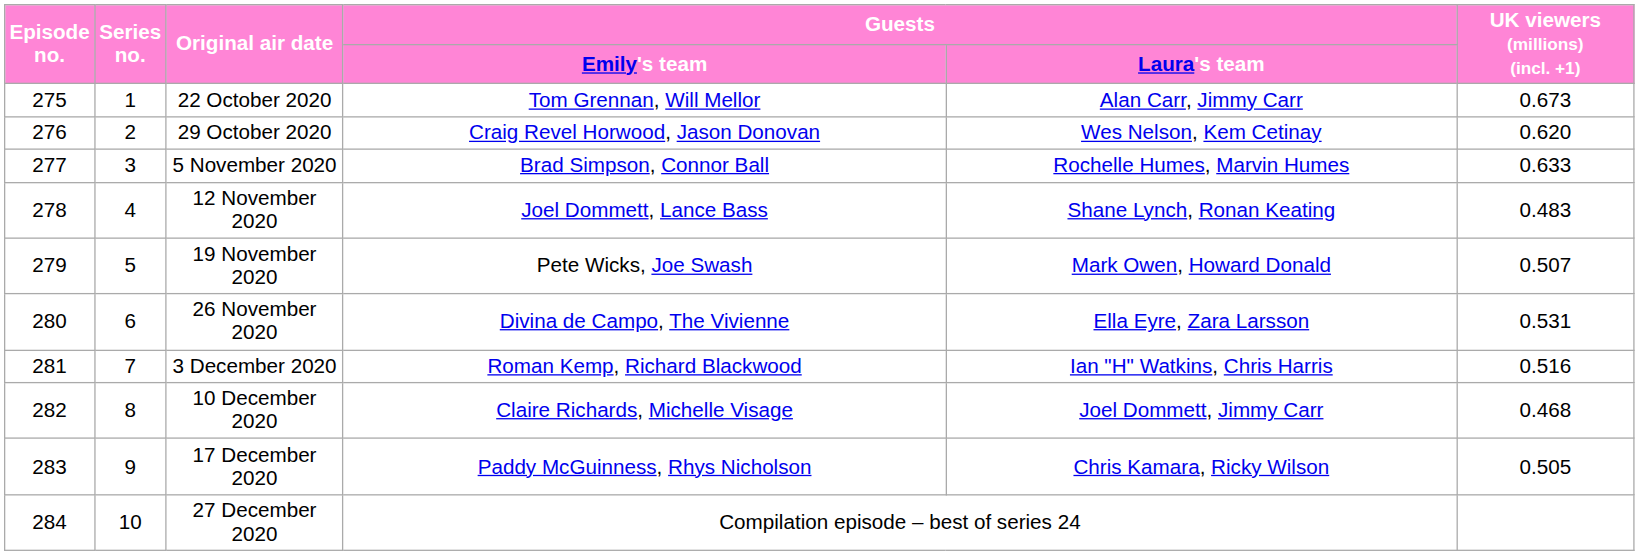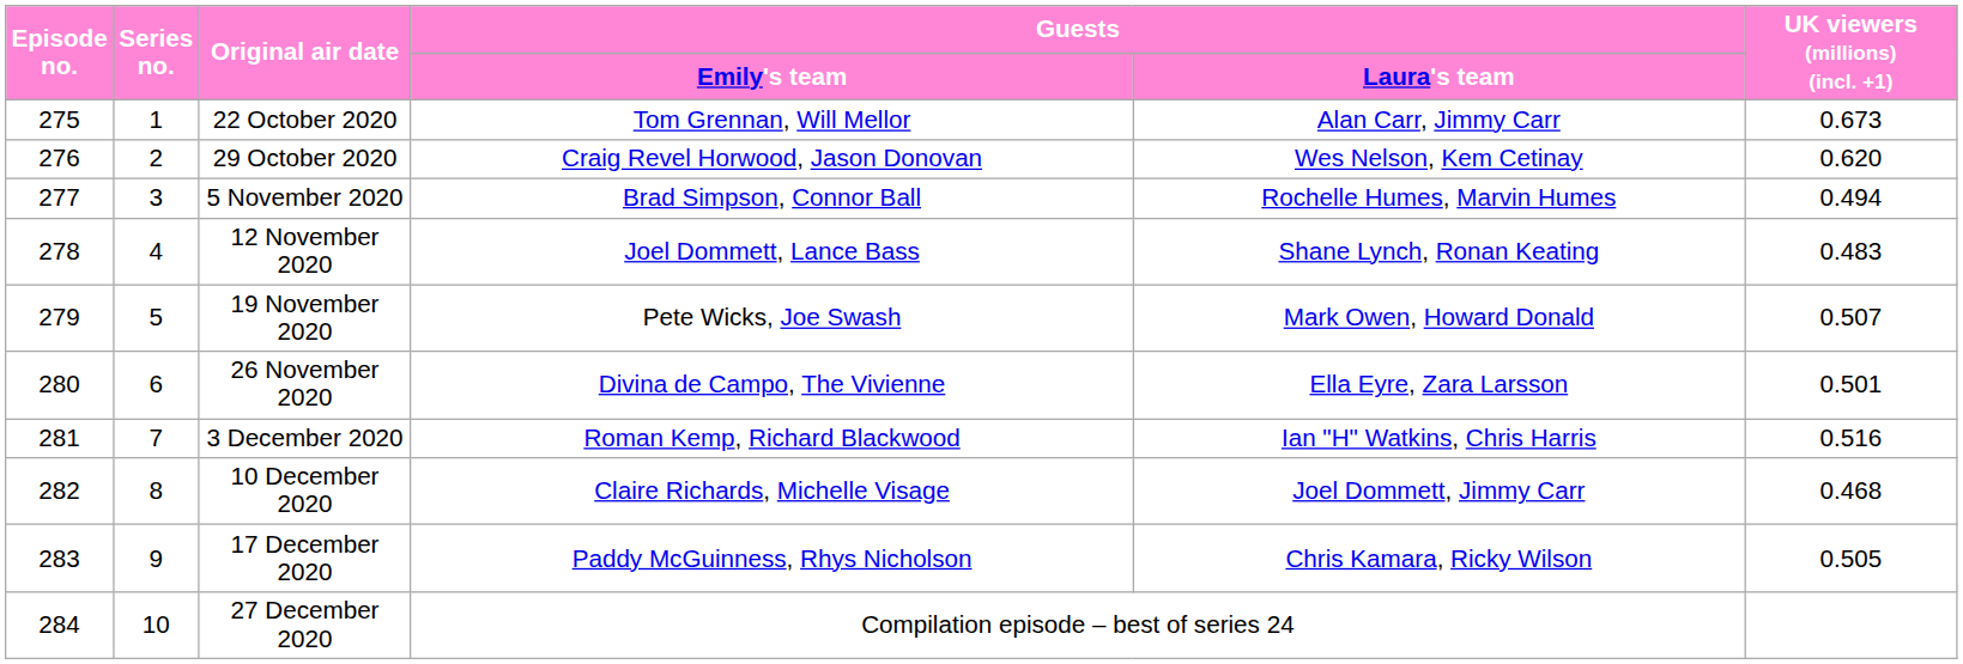 <table class="wikitable" style="width:100%; background:#fff; text-align:center;">
 <tr style="color:White" #008000;>
 <th rowspan="2" style="background:#ff85d6; width:20px;">Episode<br>no.</th>
 <th rowspan="2" style="background:#ff85d6; width:20px;">Series<br>no.</th>
 <th rowspan="2" style="background:#ff85d6; width:130px;">Original air date</th>
 <th colspan="2" style="background:#ff85d6;">Guests</th>
 <th rowspan="2" style="background:#ff85d6; width:130px;">UK viewers <small>(millions)</small><br><small>(incl. +1)</small></th>
 </tr>
 <tr style="color:White">
 <th style="background:#ff85d6;"><a href='#'>Emily</a>'s team</th>
 <th style="background:#ff85d6;"><a href='#'>Laura</a>'s team</th>
 </tr>
 <tr>
 <td>275</td>
 <td>1</td>
 <td>22 October 2020</td>
 <td><a href='#'>Tom Grennan</a>, <a href='#'>Will Mellor</a></td>
 <td><a href='#'>Alan Carr</a>, <a href='#'>Jimmy Carr</a></td>
 <td>0.673</td>
 </tr>
 <tr>
 <td>276</td>
 <td>2</td>
 <td>29 October 2020</td>
 <td><a href='#'>Craig Revel Horwood</a>, <a href='#'>Jason Donovan</a></td>
 <td><a href='#'>Wes Nelson</a>, <a href='#'>Kem Cetinay</a></td>
 <td>0.620</td>
 </tr>
 <tr>
 <td>277</td>
 <td>3</td>
 <td>5 November 2020</td>
 <td><a href='#'>Brad Simpson</a>, <a href='#'>Connor Ball</a></td>
 <td><a href='#'>Rochelle Humes</a>, <a href='#'>Marvin Humes</a></td>
-<td>0.633</td>
+<td>0.494</td>
 </tr>
 <tr>
 <td>278</td>
 <td>4</td>
 <td>12 November 2020</td>
 <td><a href='#'>Joel Dommett</a>, <a href='#'>Lance Bass</a></td>
 <td><a href='#'>Shane Lynch</a>, <a href='#'>Ronan Keating</a></td>
 <td>0.483</td>
 </tr>
 <tr>
 <td>279</td>
 <td>5</td>
 <td>19 November 2020</td>
 <td>Pete Wicks, <a href='#'>Joe Swash</a></td>
 <td><a href='#'>Mark Owen</a>, <a href='#'>Howard Donald</a></td>
 <td>0.507</td>
 </tr>
 <tr>
 <td>280</td>
 <td>6</td>
 <td>26 November 2020</td>
 <td><a href='#'>Divina de Campo</a>, <a href='#'>The Vivienne</a></td>
 <td><a href='#'>Ella Eyre</a>, <a href='#'>Zara Larsson</a></td>
-<td>0.531</td>
+<td>0.501</td>
 </tr>
 <tr>
 <td>281</td>
 <td>7</td>
 <td>3 December 2020</td>
 <td><a href='#'>Roman Kemp</a>, <a href='#'>Richard Blackwood</a></td>
 <td><a href='#'>Ian "H" Watkins</a>, <a href='#'>Chris Harris</a></td>
 <td>0.516</td>
 </tr>
 <tr>
 <td>282</td>
 <td>8</td>
 <td>10 December 2020</td>
 <td><a href='#'>Claire Richards</a>, <a href='#'>Michelle Visage</a></td>
 <td><a href='#'>Joel Dommett</a>, <a href='#'>Jimmy Carr</a></td>
 <td>0.468</td>
 </tr>
 <tr>
 <td>283</td>
 <td>9</td>
 <td>17 December 2020</td>
 <td><a href='#'>Paddy McGuinness</a>, <a href='#'>Rhys Nicholson</a></td>
 <td><a href='#'>Chris Kamara</a>, <a href='#'>Ricky Wilson</a></td>
 <td>0.505</td>
 </tr>
 <tr>
 <td>284</td>
 <td>10</td>
 <td>27 December 2020</td>
 <td colspan="2">Compilation episode – best of series 24</td>
 <td></td>
 </tr>
 </table>
